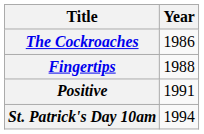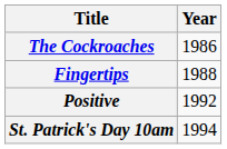 <table class="wikitable">
 <tr>
 <th>Title</th>
 <th>Year</th>
 </tr>
 <tr>
 <th><em><a href='#'>The Cockroaches</a></em></th>
 <td>1986</td>
 </tr>
 <tr>
 <th><em><a href='#'>Fingertips</a></em></th>
 <td>1988</td>
 </tr>
 <tr>
 <th><em>Positive</em></th>
-<td>1991</td>
+<td>1992</td>
 </tr>
 <tr>
 <th><em>St. Patrick's Day 10am</em></th>
 <td>1994</td>
 </tr>
 </table>
